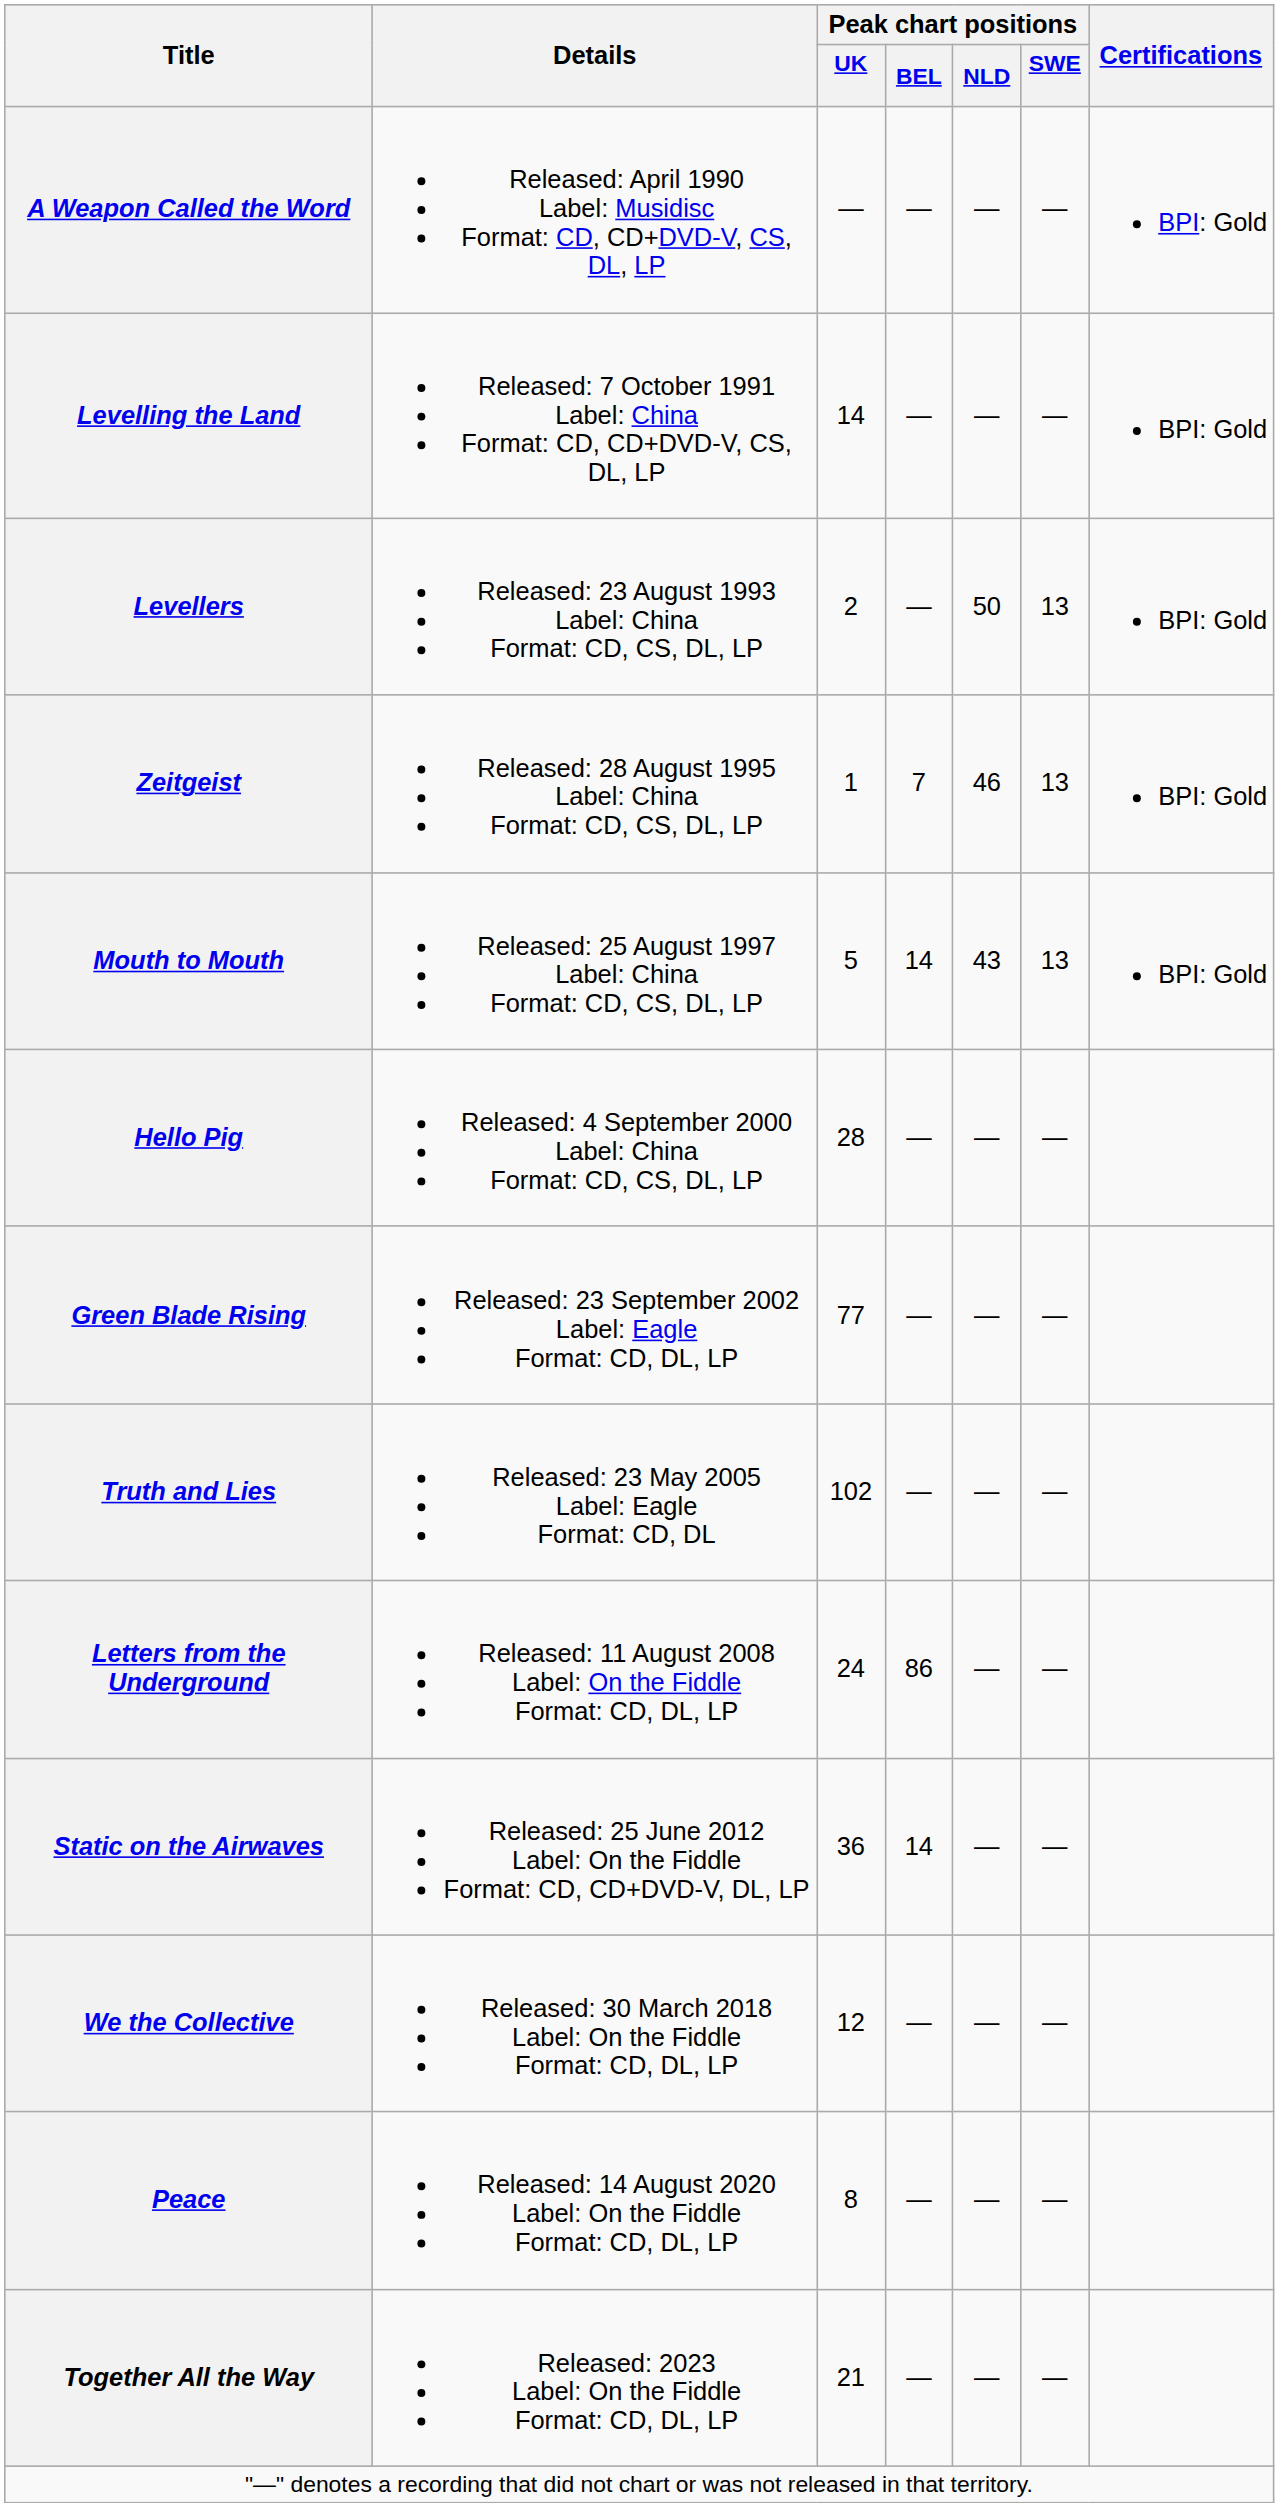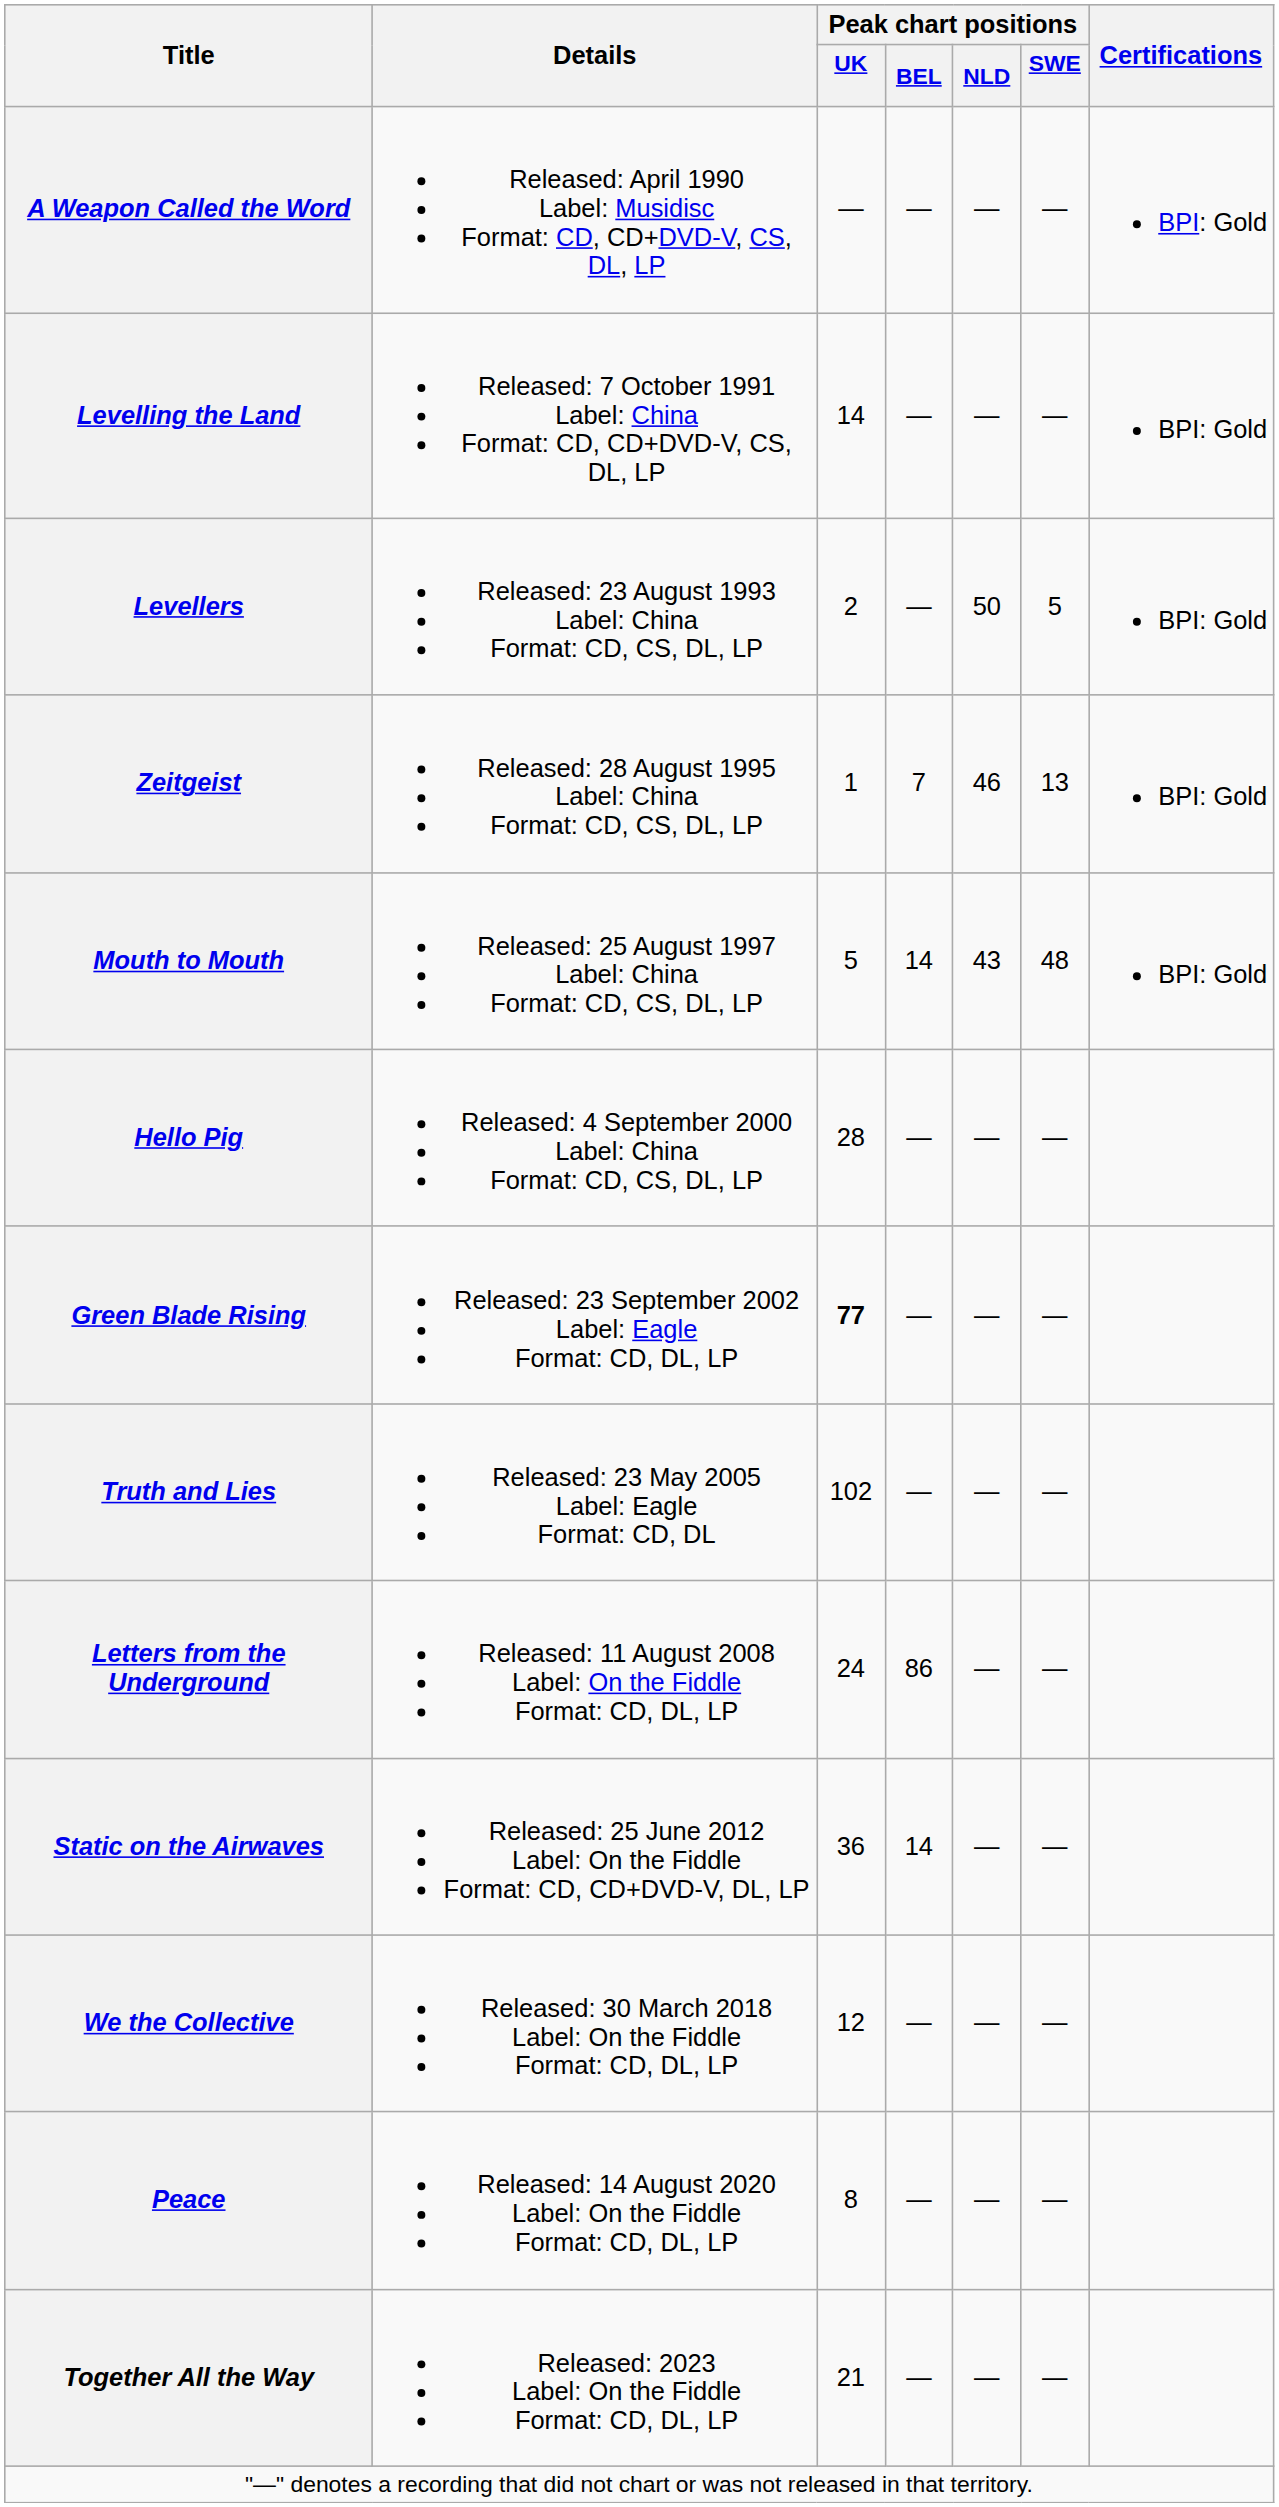 <table class="wikitable plainrowheaders" style="text-align:center;">
 <tr>
 <th scope="col" rowspan="2" style="width:14em;">Title</th>
 <th scope="col" rowspan="2" style="width:17em;">Details</th>
 <th scope="col" colspan="4">Peak chart positions</th>
 <th scope="col" rowspan="2"><a href='#'>Certifications</a></th>
 </tr>
 <tr>
 <th scope="col" style="width:2.5em;font-size:90%;"><a href='#'>UK</a><br><br></th>
 <th scope="col" style="width:2.5em;font-size:90%;"><a href='#'>BEL</a><br></th>
 <th scope="col" style="width:2.5em;font-size:90%;"><a href='#'>NLD</a><br></th>
 <th scope="col" style="width:2.5em;font-size:90%;"><a href='#'>SWE</a><br><br></th>
 </tr>
 <tr>
 <th scope="row"><em><a href='#'>A Weapon Called the Word</a></em></th>
 <td><br><ul><li>Released: April 1990</li><li>Label: <a href='#'>Musidisc</a></li><li>Format: <a href='#'>CD</a>, CD+<a href='#'>DVD-V</a>, <a href='#'>CS</a>, <a href='#'>DL</a>, <a href='#'>LP</a></li></ul></td>
 <td>—</td>
 <td>—</td>
 <td>—</td>
 <td>—</td>
 <td><br><ul><li><a href='#'>BPI</a>: Gold</li></ul></td>
 </tr>
 <tr>
 <th scope="row"><em><a href='#'>Levelling the Land</a></em></th>
 <td><br><ul><li>Released: 7 October 1991</li><li>Label: <a href='#'>China</a></li><li>Format: CD, CD+DVD-V, CS, DL, LP</li></ul></td>
 <td>14</td>
 <td>—</td>
 <td>—</td>
 <td>—</td>
 <td><br><ul><li>BPI: Gold</li></ul></td>
 </tr>
 <tr>
 <th scope="row"><em><a href='#'>Levellers</a></em></th>
 <td><br><ul><li>Released: 23 August 1993</li><li>Label: China</li><li>Format: CD, CS, DL, LP</li></ul></td>
 <td>2</td>
 <td>—</td>
 <td>50</td>
-<td>13</td>
+<td>5</td>
 <td><br><ul><li>BPI: Gold</li></ul></td>
 </tr>
 <tr>
 <th scope="row"><em><a href='#'>Zeitgeist</a></em></th>
 <td><br><ul><li>Released: 28 August 1995</li><li>Label: China</li><li>Format: CD, CS, DL, LP</li></ul></td>
 <td>1</td>
 <td>7</td>
 <td>46</td>
 <td>13</td>
 <td><br><ul><li>BPI: Gold</li></ul></td>
 </tr>
 <tr>
 <th scope="row"><em><a href='#'>Mouth to Mouth</a></em></th>
 <td><br><ul><li>Released: 25 August 1997</li><li>Label: China</li><li>Format: CD, CS, DL, LP</li></ul></td>
 <td>5</td>
 <td>14</td>
 <td>43</td>
-<td>13</td>
+<td>48</td>
 <td><br><ul><li>BPI: Gold</li></ul></td>
 </tr>
 <tr>
 <th scope="row"><em><a href='#'>Hello Pig</a></em></th>
 <td><br><ul><li>Released: 4 September 2000</li><li>Label: China</li><li>Format: CD, CS, DL, LP</li></ul></td>
 <td>28</td>
 <td>—</td>
 <td>—</td>
 <td>—</td>
 <td></td>
 </tr>
 <tr>
 <th scope="row"><em><a href='#'>Green Blade Rising</a></em></th>
 <td><br><ul><li>Released: 23 September 2002</li><li>Label: <a href='#'>Eagle</a></li><li>Format: CD, DL, LP</li></ul></td>
-<td>77</td>
+<td><strong>77</strong></td>
 <td>—</td>
 <td>—</td>
 <td>—</td>
 <td></td>
 </tr>
 <tr>
 <th scope="row"><em><a href='#'>Truth and Lies</a></em></th>
 <td><br><ul><li>Released: 23 May 2005</li><li>Label: Eagle</li><li>Format: CD, DL</li></ul></td>
 <td>102</td>
 <td>—</td>
 <td>—</td>
 <td>—</td>
 <td></td>
 </tr>
 <tr>
 <th scope="row"><em><a href='#'>Letters from the Underground</a></em></th>
 <td><br><ul><li>Released: 11 August 2008</li><li>Label: <a href='#'>On the Fiddle</a></li><li>Format: CD, DL, LP</li></ul></td>
 <td>24</td>
 <td>86</td>
 <td>—</td>
 <td>—</td>
 <td></td>
 </tr>
 <tr>
 <th scope="row"><em><a href='#'>Static on the Airwaves</a></em></th>
 <td><br><ul><li>Released: 25 June 2012</li><li>Label: On the Fiddle</li><li>Format: CD, CD+DVD-V, DL, LP</li></ul></td>
 <td>36</td>
 <td>14</td>
 <td>—</td>
 <td>—</td>
 <td></td>
 </tr>
 <tr>
 <th scope="row"><em><a href='#'>We the Collective</a></em></th>
 <td><br><ul><li>Released: 30 March 2018</li><li>Label: On the Fiddle</li><li>Format: CD, DL, LP</li></ul></td>
 <td>12</td>
 <td>—</td>
 <td>—</td>
 <td>—</td>
 <td></td>
 </tr>
 <tr>
 <th scope="row"><em><a href='#'>Peace</a></em></th>
 <td><br><ul><li>Released: 14 August 2020</li><li>Label: On the Fiddle</li><li>Format: CD, DL, LP</li></ul></td>
 <td>8</td>
 <td>—</td>
 <td>—</td>
 <td>—</td>
 <td></td>
 </tr>
 <tr>
 <th scope="row"><em>Together All the Way</em></th>
 <td><br><ul><li>Released: 2023</li><li>Label: On the Fiddle</li><li>Format: CD, DL, LP</li></ul></td>
 <td>21</td>
 <td>—</td>
 <td>—</td>
 <td>—</td>
 <td></td>
 </tr>
 <tr>
 <td colspan="14" style="font-size:90%">"—" denotes a recording that did not chart or was not released in that territory.</td>
 </tr>
 </table>
